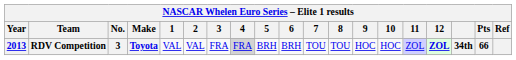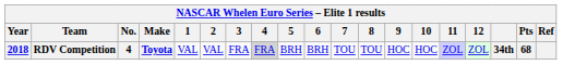 <table class="wikitable" style="text-align:center; font-size:75%">
 <tr>
 <th colspan=21><a href='#'>NASCAR Whelen Euro Series</a> – Elite 1 results</th>
 </tr>
 <tr>
 <th>Year</th>
 <th>Team</th>
 <th>No.</th>
 <th>Make</th>
 <th>1</th>
 <th>2</th>
 <th>3</th>
 <th>4</th>
 <th>5</th>
 <th>6</th>
 <th>7</th>
 <th>8</th>
 <th>9</th>
 <th>10</th>
 <th>11</th>
 <th>12</th>
 <th></th>
 <th>Pts</th>
 <th>Ref</th>
 </tr>
 <tr>
-<th><a href='#'>2013</a></th>
+<th><a href='#'>2018</a></th>
 <th>RDV Competition</th>
-<th>3</th>
+<th>4</th>
 <th><a href='#'>Toyota</a></th>
 <td><a href='#'>VAL</a></td>
 <td><a href='#'>VAL</a></td>
 <td><a href='#'>FRA</a></td>
 <td style="background: lightgrey;"><a href='#'>FRA</a></td>
 <td><a href='#'>BRH</a></td>
 <td><a href='#'>BRH</a></td>
 <td><a href='#'>TOU</a></td>
 <td><a href='#'>TOU</a></td>
 <td><a href='#'>HOC</a></td>
 <td><a href='#'>HOC</a></td>
 <td style="background-color:#CFCFFF"><a href='#'>ZOL</a><br></td>
-<td style="background-color:#DFFFDF"><strong><a href='#'>ZOL</a><br></strong></td>
+<td style="background-color:#DFFFDF"><a href='#'>ZOL</a><br></td>
 <th>34th</th>
-<th>66</th>
+<th>68</th>
 <th></th>
 </tr>
 </table>
